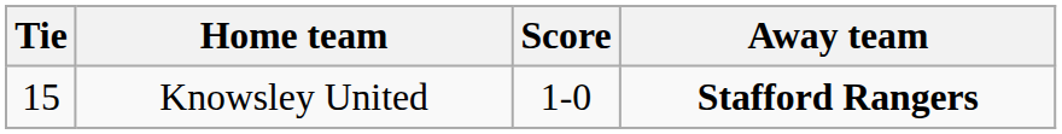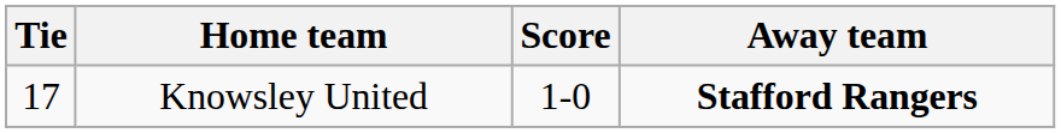 <table class="wikitable" style="text-align:center;">
 <tr>
 <th width=20>Tie</th>
 <th width=175>Home team</th>
 <th width=20>Score</th>
 <th width=175>Away team</th>
 </tr>
 <tr>
-<td>15</td>
+<td>17</td>
 <td>Knowsley United</td>
 <td>1-0</td>
 <td><strong>Stafford Rangers</strong></td>
 </tr>
 </table>
